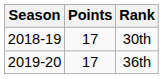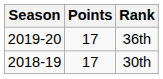 <table class=wikitable style="text-align:center">
 <tr>
 <th>Season</th>
 <th>Points</th>
 <th>Rank</th>
 </tr>
 <tr>
+<td>2019-20</td>
+<td>17</td>
+<td>36th</td>
+</tr>
+<tr>
 <td>2018-19</td>
 <td>17</td>
 <td>30th</td>
 </tr>
-<tr>
-<td>2019-20</td>
-<td>17</td>
-<td>36th</td>
-</tr>
 </table>
